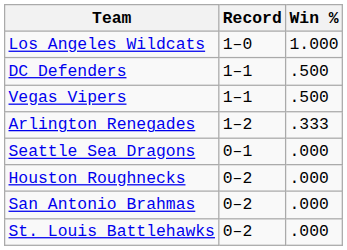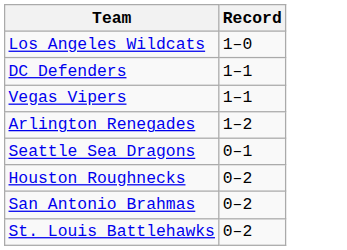 <table class="wikitable">
 <tr>
 <th>Team</th>
 <th>Record</th>
-<th>Win %</th>
 </tr>
 <tr>
 <td><a href='#'>Los Angeles Wildcats</a></td>
 <td>1–0</td>
-<td>1.000</td>
 </tr>
 <tr>
 <td><a href='#'>DC Defenders</a></td>
 <td>1–1</td>
-<td>.500</td>
 </tr>
 <tr>
 <td><a href='#'>Vegas Vipers</a></td>
 <td>1–1</td>
-<td>.500</td>
 </tr>
 <tr>
 <td><a href='#'>Arlington Renegades</a></td>
 <td>1–2</td>
-<td>.333</td>
 </tr>
 <tr>
 <td><a href='#'>Seattle Sea Dragons</a></td>
 <td>0–1</td>
-<td>.000</td>
 </tr>
 <tr>
 <td><a href='#'>Houston Roughnecks</a></td>
 <td>0–2</td>
-<td>.000</td>
 </tr>
 <tr>
 <td><a href='#'>San Antonio Brahmas</a></td>
 <td>0–2</td>
-<td>.000</td>
 </tr>
 <tr>
 <td><a href='#'>St. Louis Battlehawks</a></td>
 <td>0–2</td>
-<td>.000</td>
 </tr>
 </table>
